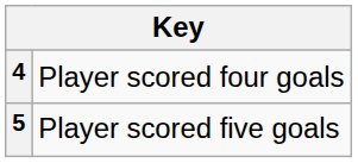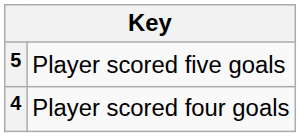 <table class="wikitable plainrowheaders">
 <tr>
 <th colspan="2" scope="col">Key</th>
 </tr>
 <tr>
+<th style="text-align:left;" scope="row"><sup>5</sup></th>
+<td align="left">Player scored five goals</td>
+</tr>
+<tr>
 <th style="text-align:left;" scope="row"><sup>4</sup></th>
 <td align="left">Player scored four goals</td>
 </tr>
-<tr>
-<th style="text-align:left;" scope="row"><sup>5</sup></th>
-<td align="left">Player scored five goals</td>
-</tr>
 </table>
